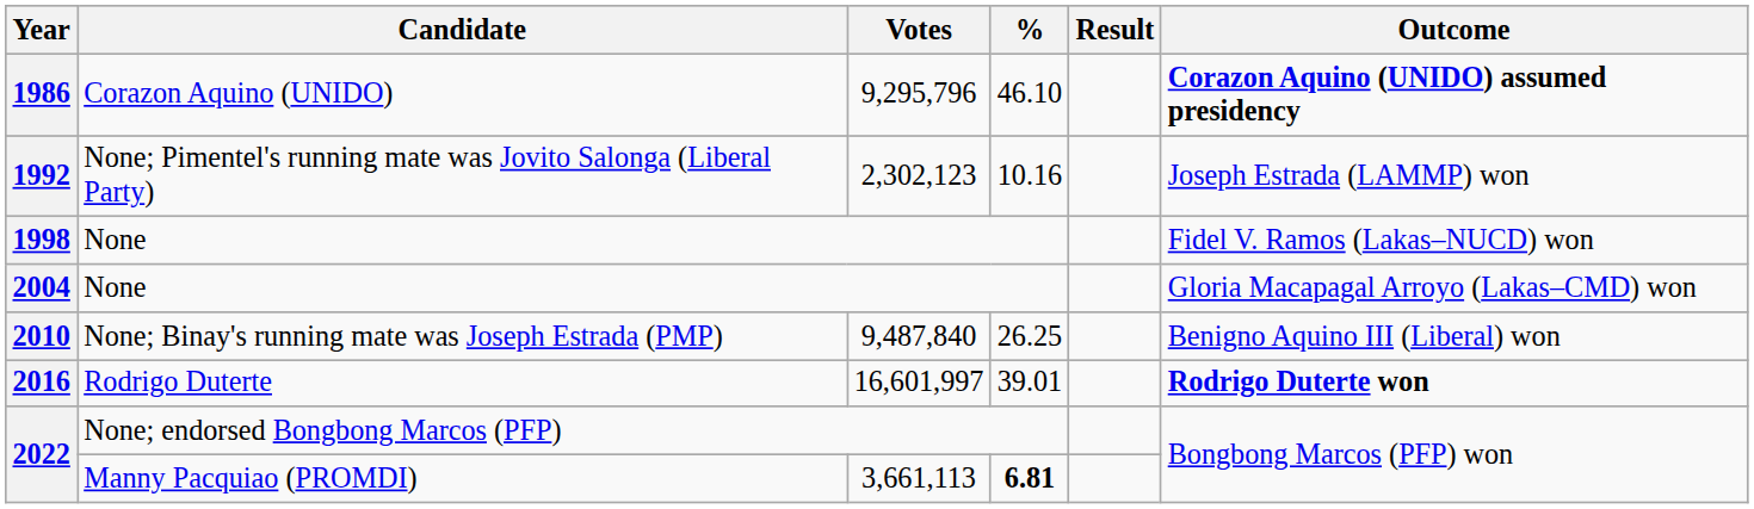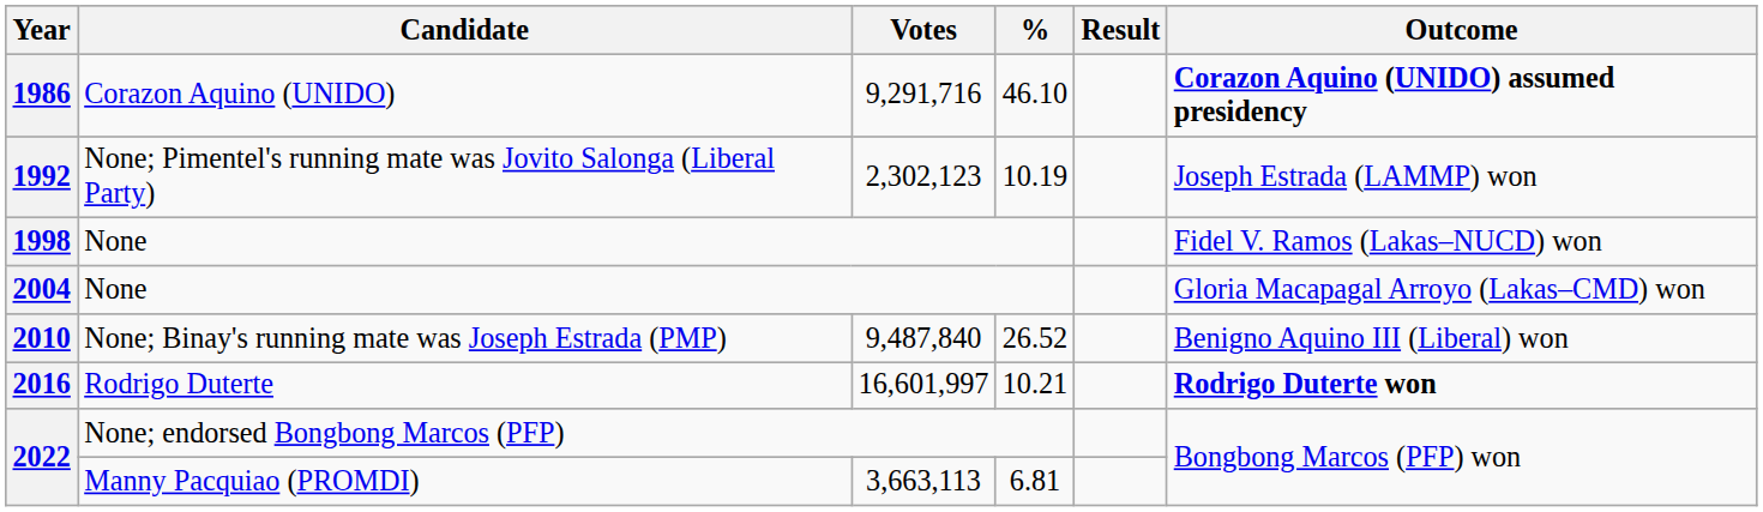 <table class="wikitable" style="text-align:center; font-size:90%">
 <tr>
 <th>Year</th>
 <th>Candidate</th>
 <th>Votes</th>
 <th>%</th>
 <th>Result</th>
 <th>Outcome</th>
 </tr>
 <tr>
 <th><a href='#'>1986</a></th>
 <td align="left"><a href='#'>Corazon Aquino</a> (<a href='#'>UNIDO</a>)</td>
-<td>9,295,796</td>
+<td>9,291,716</td>
 <td>46.10</td>
 <td></td>
 <td align="left"><strong><a href='#'>Corazon Aquino</a> (<a href='#'>UNIDO</a>) assumed presidency</strong></td>
 </tr>
 <tr>
 <th><a href='#'>1992</a></th>
 <td align="left">None; Pimentel's running mate was <a href='#'>Jovito Salonga</a> (<a href='#'>Liberal Party</a>)</td>
 <td>2,302,123</td>
-<td 3.40>10.16</td>
+<td 3.40>10.19</td>
 <td></td>
 <td align="left"><a href='#'>Joseph Estrada</a> (<a href='#'>LAMMP</a>) won</td>
 </tr>
 <tr>
 <th><a href='#'>1998</a></th>
 <td colspan="3" align="left">None</td>
 <td></td>
 <td align="left"><a href='#'>Fidel V. Ramos</a> (<a href='#'>Lakas–NUCD</a>) won</td>
 </tr>
 <tr>
 <th><a href='#'>2004</a></th>
 <td colspan="3" align="left">None</td>
 <td></td>
 <td align="left"><a href='#'>Gloria Macapagal Arroyo</a> (<a href='#'>Lakas–CMD</a>) won</td>
 </tr>
 <tr>
 <th><a href='#'>2010</a></th>
 <td align="left">None; Binay's running mate was <a href='#'>Joseph Estrada</a> (<a href='#'>PMP</a>)</td>
 <td>9,487,840</td>
-<td>26.25</td>
+<td>26.52</td>
 <td></td>
 <td align="left"><a href='#'>Benigno Aquino III</a> (<a href='#'>Liberal</a>) won</td>
 </tr>
 <tr>
 <th><a href='#'>2016</a></th>
 <td align="left"><a href='#'>Rodrigo Duterte</a></td>
 <td>16,601,997</td>
-<td>39.01</td>
+<td>10.21</td>
 <td></td>
 <td align="left"><strong><a href='#'>Rodrigo Duterte</a> won</strong></td>
 </tr>
 <tr>
 <th rowspan="2"><a href='#'>2022</a></th>
 <td colspan="3" align="left">None; endorsed <a href='#'>Bongbong Marcos</a> (<a href='#'>PFP</a>)</td>
 <td></td>
 <td rowspan="2" align="left"><a href='#'>Bongbong Marcos</a> (<a href='#'>PFP</a>) won</td>
 </tr>
 <tr>
 <td align="left"><a href='#'>Manny Pacquiao</a> (<a href='#'>PROMDI</a>)</td>
-<td>3,661,113</td>
-<td><strong>6.81</strong></td>
+<td>3,663,113</td>
+<td>6.81</td>
 <td></td>
 </tr>
 </table>
